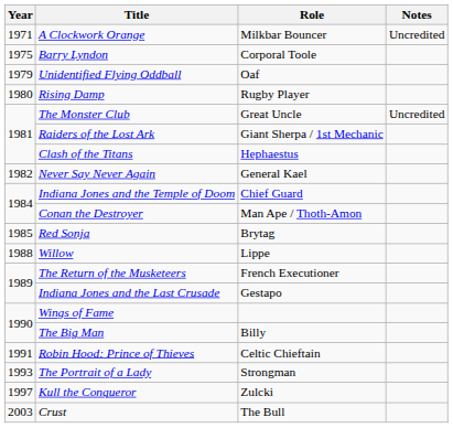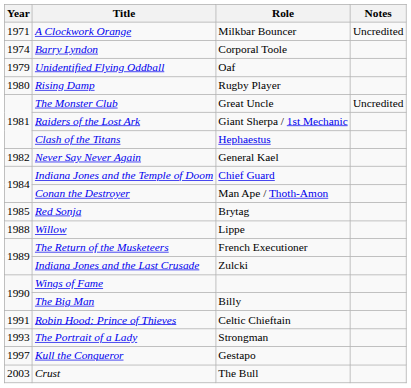 <table class="wikitable sortable plainrowheaders">
 <tr>
 <th>Year</th>
 <th>Title</th>
 <th>Role</th>
 <th>Notes</th>
 </tr>
 <tr>
 <td>1971</td>
 <td><em><a href='#'>A Clockwork Orange</a></em></td>
 <td>Milkbar Bouncer</td>
 <td>Uncredited</td>
 </tr>
 <tr>
-<td>1975</td>
+<td>1974</td>
 <td><em><a href='#'>Barry Lyndon</a></em></td>
 <td>Corporal Toole</td>
 <td></td>
 </tr>
 <tr>
 <td>1979</td>
 <td><em><a href='#'>Unidentified Flying Oddball</a></em></td>
 <td>Oaf</td>
 <td></td>
 </tr>
 <tr>
 <td>1980</td>
 <td><em><a href='#'>Rising Damp</a></em></td>
 <td>Rugby Player</td>
 <td></td>
 </tr>
 <tr>
 <td rowspan=3>1981</td>
 <td><em><a href='#'>The Monster Club</a></em></td>
 <td>Great Uncle</td>
 <td>Uncredited</td>
 </tr>
 <tr>
 <td><em><a href='#'>Raiders of the Lost Ark</a></em></td>
 <td>Giant Sherpa / <a href='#'>1st Mechanic</a></td>
 <td></td>
 </tr>
 <tr>
 <td><em><a href='#'>Clash of the Titans</a></em></td>
 <td><a href='#'>Hephaestus</a></td>
 <td></td>
 </tr>
 <tr>
 <td>1982</td>
 <td><em><a href='#'>Never Say Never Again</a></em></td>
 <td>General Kael</td>
 <td></td>
 </tr>
 <tr>
 <td rowspan=2>1984</td>
 <td><em><a href='#'>Indiana Jones and the Temple of Doom</a></em></td>
 <td><a href='#'>Chief Guard</a></td>
 <td></td>
 </tr>
 <tr>
 <td><em><a href='#'>Conan the Destroyer</a></em></td>
 <td>Man Ape / <a href='#'>Thoth-Amon</a></td>
 <td></td>
 </tr>
 <tr>
 <td>1985</td>
 <td><em><a href='#'>Red Sonja</a></em></td>
 <td>Brytag</td>
 <td></td>
 </tr>
 <tr>
 <td>1988</td>
 <td><em><a href='#'>Willow</a></em></td>
 <td>Lippe</td>
 <td></td>
 </tr>
 <tr>
 <td rowspan=2>1989</td>
 <td><em><a href='#'>The Return of the Musketeers</a></em></td>
 <td>French Executioner</td>
 <td></td>
 </tr>
 <tr>
 <td><em><a href='#'>Indiana Jones and the Last Crusade</a></em></td>
-<td>Gestapo</td>
+<td>Zulcki</td>
 <td></td>
 </tr>
 <tr>
 <td rowspan=2>1990</td>
 <td><em><a href='#'>Wings of Fame</a></em></td>
 <td></td>
 <td></td>
 </tr>
 <tr>
 <td><em><a href='#'>The Big Man</a></em></td>
 <td>Billy</td>
 <td></td>
 </tr>
 <tr>
 <td>1991</td>
 <td><em><a href='#'>Robin Hood: Prince of Thieves</a></em></td>
 <td>Celtic Chieftain</td>
 <td></td>
 </tr>
 <tr>
 <td>1993</td>
 <td><em><a href='#'>The Portrait of a Lady</a></em></td>
 <td>Strongman</td>
 <td></td>
 </tr>
 <tr>
 <td>1997</td>
 <td><em><a href='#'>Kull the Conqueror</a></em></td>
-<td>Zulcki</td>
+<td>Gestapo</td>
 <td></td>
 </tr>
 <tr>
 <td>2003</td>
 <td><em>Crust</em></td>
 <td>The Bull</td>
 <td></td>
 </tr>
 </table>
